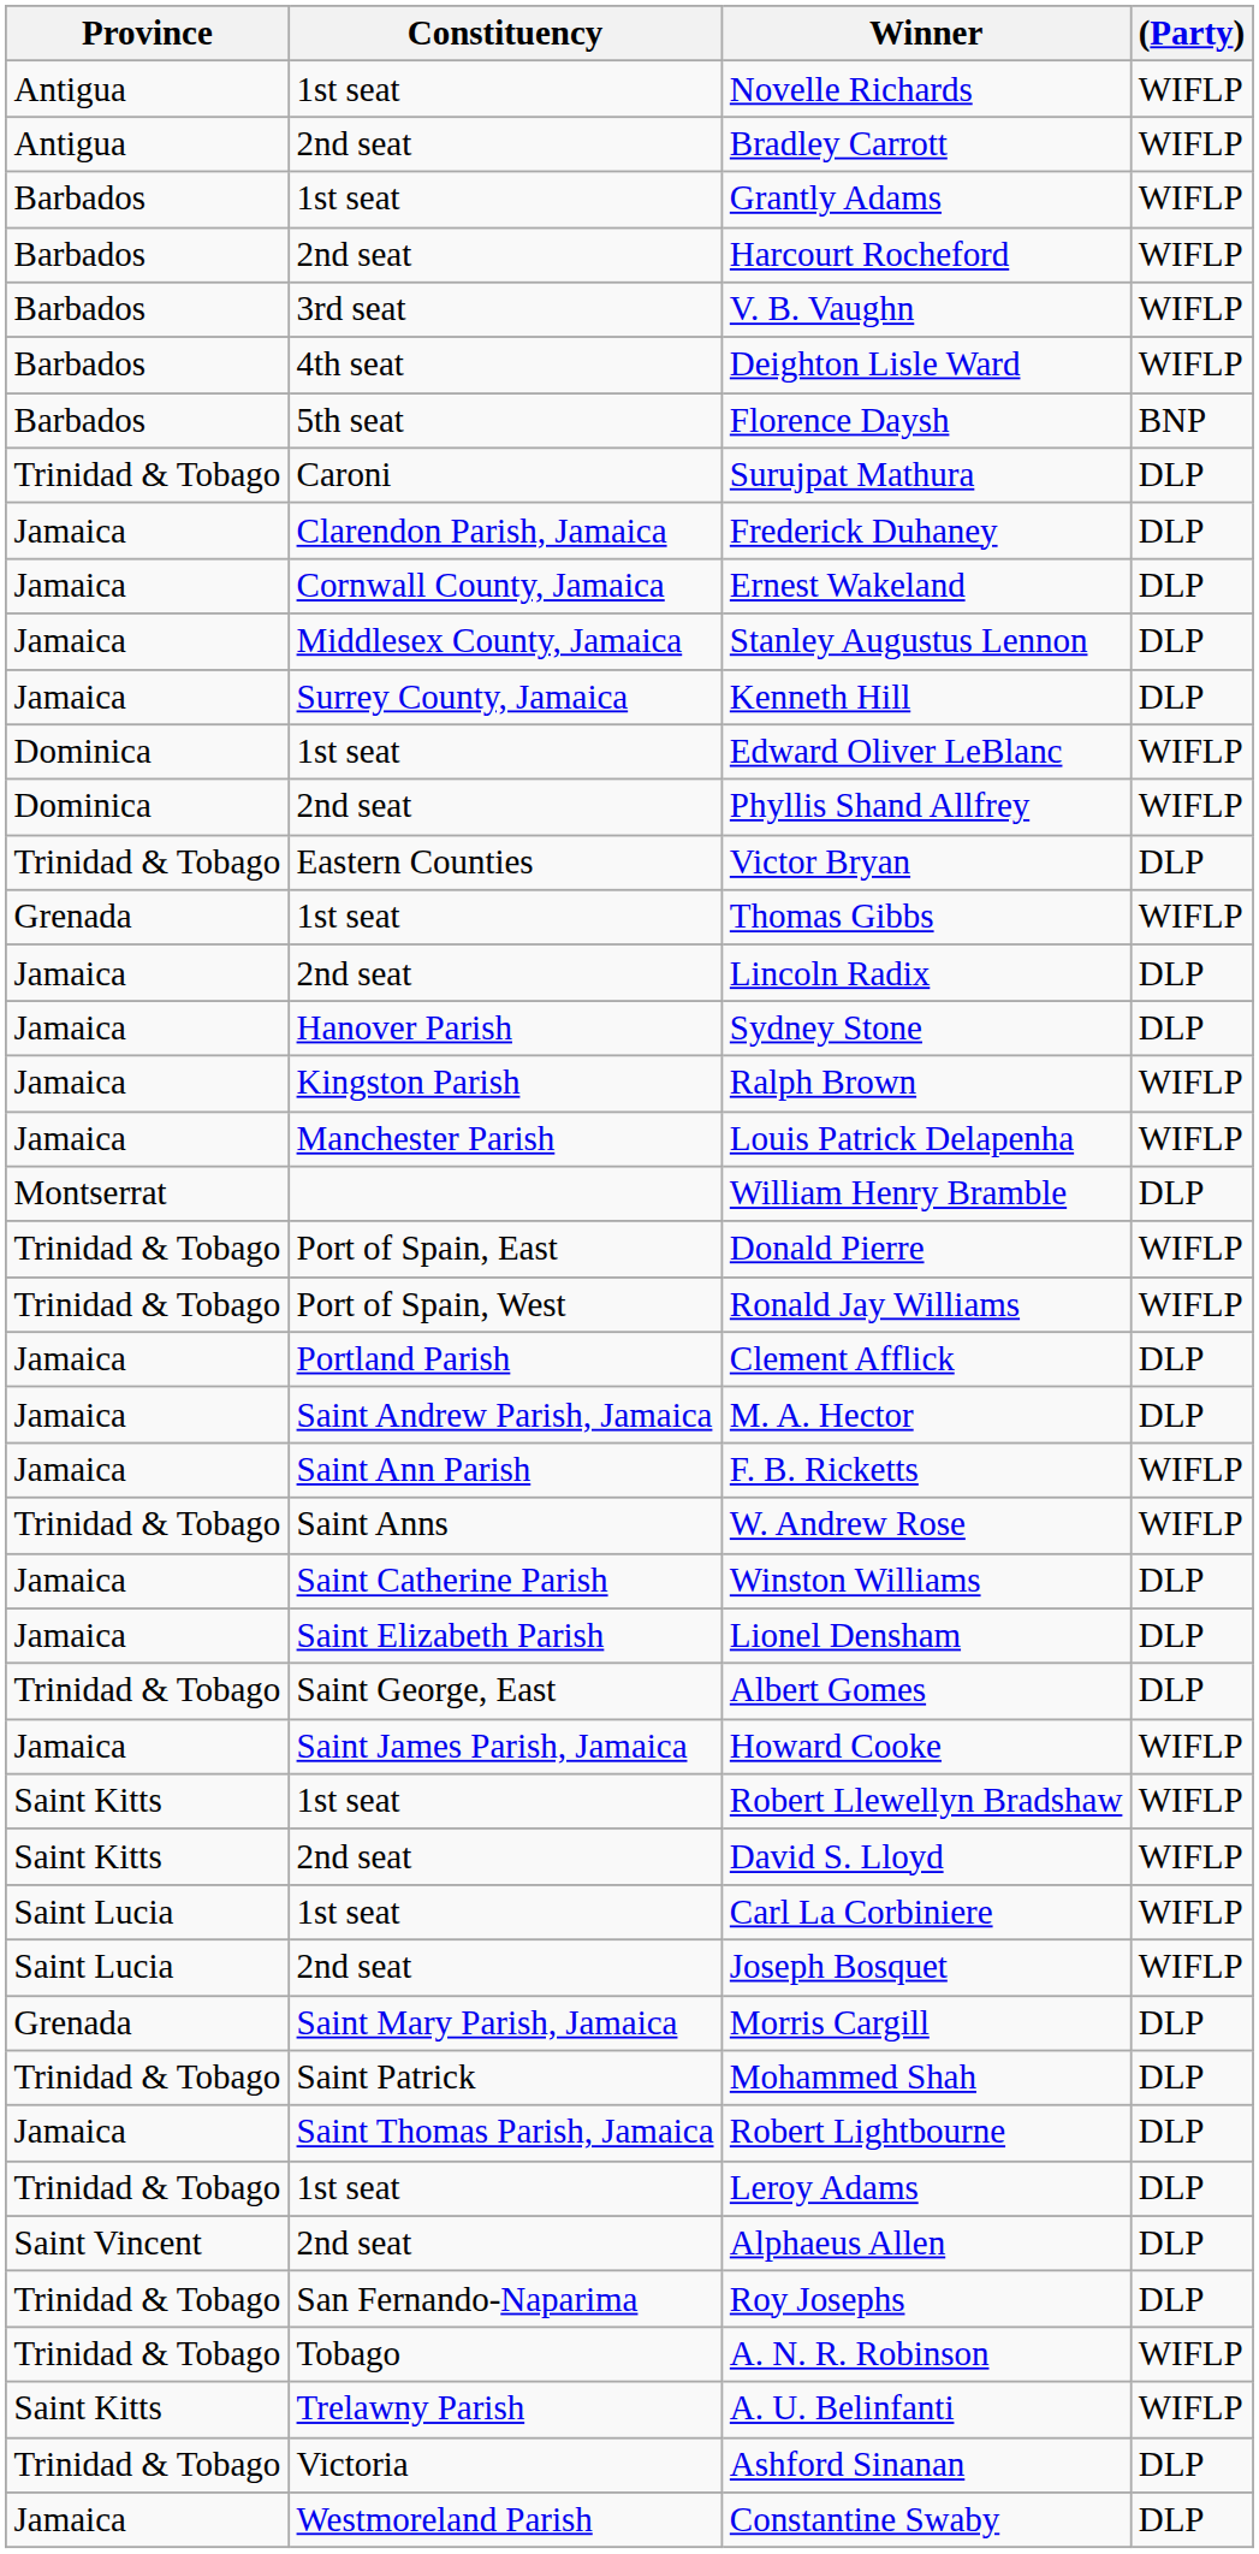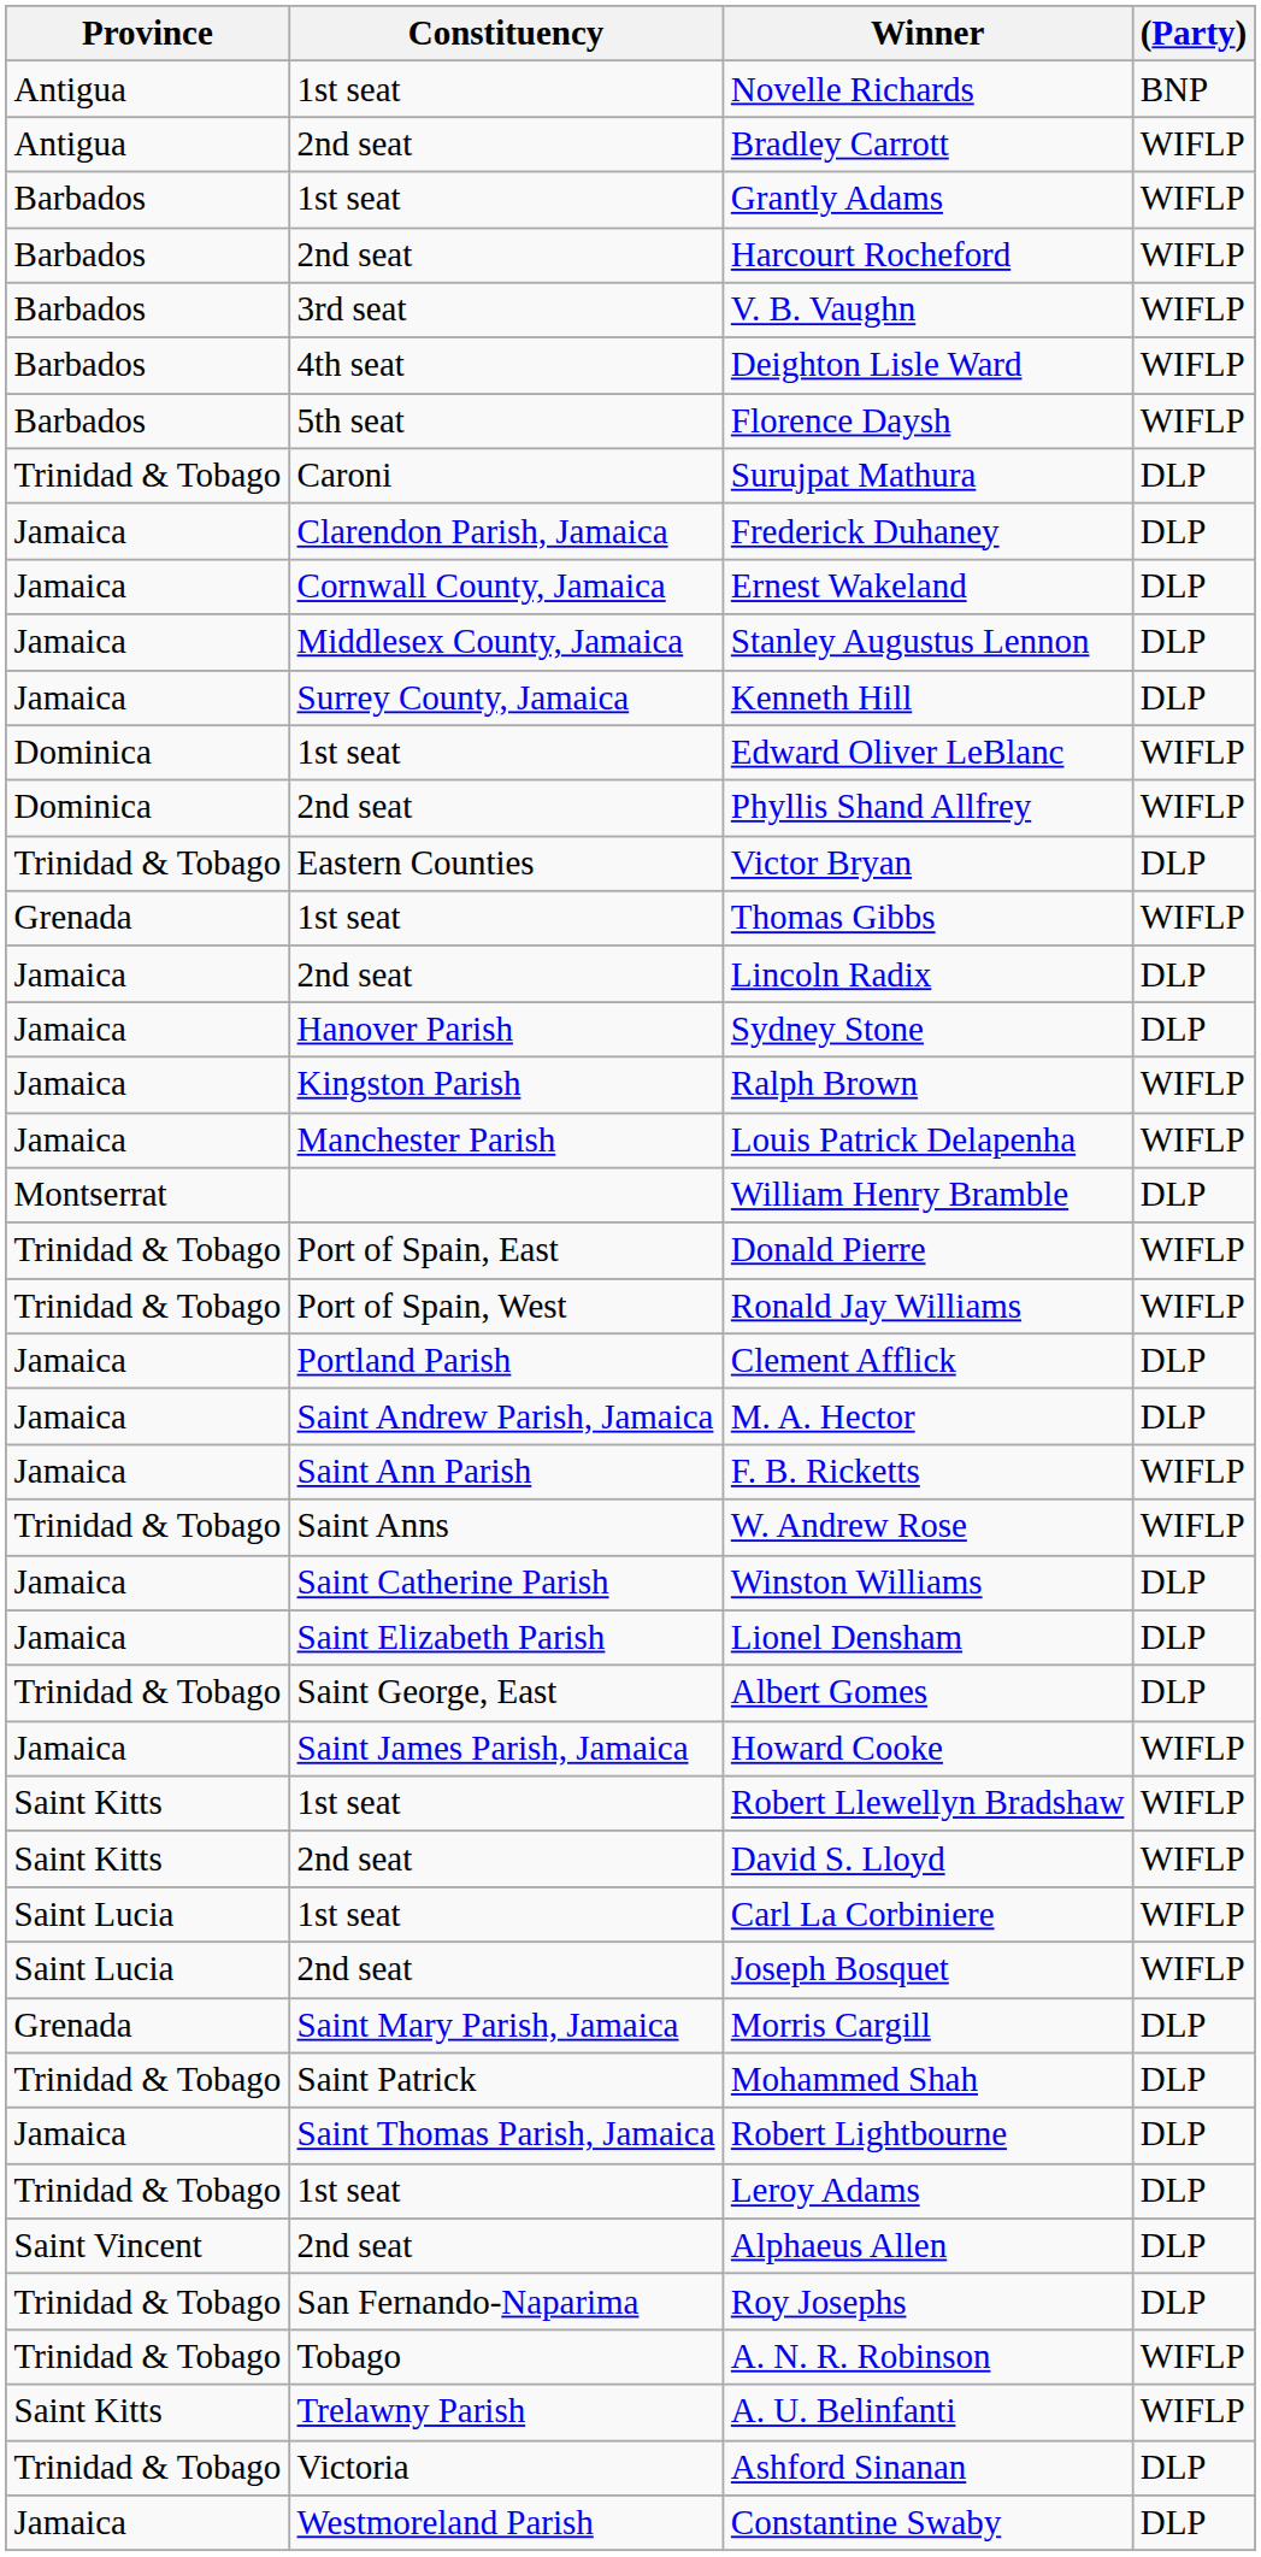 <table class="wikitable sortable">
 <tr>
 <th>Province</th>
 <th>Constituency</th>
 <th>Winner</th>
 <th>(<a href='#'>Party</a>)</th>
 </tr>
 <tr>
 <td>Antigua</td>
 <td>1st seat</td>
 <td><a href='#'>Novelle Richards</a></td>
-<td>WIFLP</td>
+<td>BNP</td>
 </tr>
 <tr>
 <td>Antigua</td>
 <td>2nd seat</td>
 <td><a href='#'>Bradley Carrott</a></td>
 <td>WIFLP</td>
 </tr>
 <tr>
 <td>Barbados</td>
 <td>1st seat</td>
 <td><a href='#'>Grantly Adams</a></td>
 <td>WIFLP</td>
 </tr>
 <tr>
 <td>Barbados</td>
 <td>2nd seat</td>
 <td><a href='#'>Harcourt Rocheford</a></td>
 <td>WIFLP</td>
 </tr>
 <tr>
 <td>Barbados</td>
 <td>3rd seat</td>
 <td><a href='#'>V. B. Vaughn</a></td>
 <td>WIFLP</td>
 </tr>
 <tr>
 <td>Barbados</td>
 <td>4th seat</td>
 <td><a href='#'>Deighton Lisle Ward</a></td>
 <td>WIFLP</td>
 </tr>
 <tr>
 <td>Barbados</td>
 <td>5th seat</td>
 <td><a href='#'>Florence Daysh</a></td>
-<td>BNP</td>
+<td>WIFLP</td>
 </tr>
 <tr>
 <td>Trinidad & Tobago</td>
 <td>Caroni</td>
 <td><a href='#'>Surujpat Mathura</a></td>
 <td>DLP</td>
 </tr>
 <tr>
 <td>Jamaica</td>
 <td><a href='#'>Clarendon Parish, Jamaica</a></td>
 <td><a href='#'>Frederick Duhaney</a></td>
 <td>DLP</td>
 </tr>
 <tr>
 <td>Jamaica</td>
 <td><a href='#'>Cornwall County, Jamaica</a></td>
 <td><a href='#'>Ernest Wakeland</a></td>
 <td>DLP</td>
 </tr>
 <tr>
 <td>Jamaica</td>
 <td><a href='#'>Middlesex County, Jamaica</a></td>
 <td><a href='#'>Stanley Augustus Lennon</a></td>
 <td>DLP</td>
 </tr>
 <tr>
 <td>Jamaica</td>
 <td><a href='#'>Surrey County, Jamaica</a></td>
 <td><a href='#'>Kenneth Hill</a></td>
 <td>DLP</td>
 </tr>
 <tr>
 <td>Dominica</td>
 <td>1st seat</td>
 <td><a href='#'>Edward Oliver LeBlanc</a></td>
 <td>WIFLP</td>
 </tr>
 <tr>
 <td>Dominica</td>
 <td>2nd seat</td>
 <td><a href='#'>Phyllis Shand Allfrey</a></td>
 <td>WIFLP</td>
 </tr>
 <tr>
 <td>Trinidad & Tobago</td>
 <td>Eastern Counties</td>
 <td><a href='#'>Victor Bryan</a></td>
 <td>DLP</td>
 </tr>
 <tr>
 <td>Grenada</td>
 <td>1st seat</td>
 <td><a href='#'>Thomas Gibbs</a></td>
 <td>WIFLP</td>
 </tr>
 <tr>
 <td>Jamaica</td>
 <td>2nd seat</td>
 <td><a href='#'>Lincoln Radix</a></td>
 <td>DLP</td>
 </tr>
 <tr>
 <td>Jamaica</td>
 <td><a href='#'>Hanover Parish</a></td>
 <td><a href='#'>Sydney Stone</a></td>
 <td>DLP</td>
 </tr>
 <tr>
 <td>Jamaica</td>
 <td><a href='#'>Kingston Parish</a></td>
 <td><a href='#'>Ralph Brown</a></td>
 <td>WIFLP</td>
 </tr>
 <tr>
 <td>Jamaica</td>
 <td><a href='#'>Manchester Parish</a></td>
 <td><a href='#'>Louis Patrick Delapenha</a></td>
 <td>WIFLP</td>
 </tr>
 <tr>
 <td>Montserrat</td>
 <td></td>
 <td><a href='#'>William Henry Bramble</a></td>
 <td>DLP</td>
 </tr>
 <tr>
 <td>Trinidad & Tobago</td>
 <td>Port of Spain, East</td>
 <td><a href='#'>Donald Pierre</a></td>
 <td>WIFLP</td>
 </tr>
 <tr>
 <td>Trinidad & Tobago</td>
 <td>Port of Spain, West</td>
 <td><a href='#'>Ronald Jay Williams</a></td>
 <td>WIFLP</td>
 </tr>
 <tr>
 <td>Jamaica</td>
 <td><a href='#'>Portland Parish</a></td>
 <td><a href='#'>Clement Afflick</a></td>
 <td>DLP</td>
 </tr>
 <tr>
 <td>Jamaica</td>
 <td><a href='#'>Saint Andrew Parish, Jamaica</a></td>
 <td><a href='#'>M. A. Hector</a></td>
 <td>DLP</td>
 </tr>
 <tr>
 <td>Jamaica</td>
 <td><a href='#'>Saint Ann Parish</a></td>
 <td><a href='#'>F. B. Ricketts</a></td>
 <td>WIFLP</td>
 </tr>
 <tr>
 <td>Trinidad & Tobago</td>
 <td>Saint Anns</td>
 <td><a href='#'>W. Andrew Rose</a></td>
 <td>WIFLP</td>
 </tr>
 <tr>
 <td>Jamaica</td>
 <td><a href='#'>Saint Catherine Parish</a></td>
 <td><a href='#'>Winston Williams</a></td>
 <td>DLP</td>
 </tr>
 <tr>
 <td>Jamaica</td>
 <td><a href='#'>Saint Elizabeth Parish</a></td>
 <td><a href='#'>Lionel Densham</a></td>
 <td>DLP</td>
 </tr>
 <tr>
 <td>Trinidad & Tobago</td>
 <td>Saint George, East</td>
 <td><a href='#'>Albert Gomes</a></td>
 <td>DLP</td>
 </tr>
 <tr>
 <td>Jamaica</td>
 <td><a href='#'>Saint James Parish, Jamaica</a></td>
 <td><a href='#'>Howard Cooke</a></td>
 <td>WIFLP</td>
 </tr>
 <tr>
 <td>Saint Kitts</td>
 <td>1st seat</td>
 <td><a href='#'>Robert Llewellyn Bradshaw</a></td>
 <td>WIFLP</td>
 </tr>
 <tr>
 <td>Saint Kitts</td>
 <td>2nd seat</td>
 <td><a href='#'>David S. Lloyd</a></td>
 <td>WIFLP</td>
 </tr>
 <tr>
 <td>Saint Lucia</td>
 <td>1st seat</td>
 <td><a href='#'>Carl La Corbiniere</a></td>
 <td>WIFLP</td>
 </tr>
 <tr>
 <td>Saint Lucia</td>
 <td>2nd seat</td>
 <td><a href='#'>Joseph Bosquet</a></td>
 <td>WIFLP</td>
 </tr>
 <tr>
 <td>Grenada</td>
 <td><a href='#'>Saint Mary Parish, Jamaica</a></td>
 <td><a href='#'>Morris Cargill</a></td>
 <td>DLP</td>
 </tr>
 <tr>
 <td>Trinidad & Tobago</td>
 <td>Saint Patrick</td>
 <td><a href='#'>Mohammed Shah</a></td>
 <td>DLP</td>
 </tr>
 <tr>
 <td>Jamaica</td>
 <td><a href='#'>Saint Thomas Parish, Jamaica</a></td>
 <td><a href='#'>Robert Lightbourne</a></td>
 <td>DLP</td>
 </tr>
 <tr>
 <td>Trinidad & Tobago</td>
 <td>1st seat</td>
 <td><a href='#'>Leroy Adams</a></td>
 <td>DLP</td>
 </tr>
 <tr>
 <td>Saint Vincent</td>
 <td>2nd seat</td>
 <td><a href='#'>Alphaeus Allen</a></td>
 <td>DLP</td>
 </tr>
 <tr>
 <td>Trinidad & Tobago</td>
 <td>San Fernando-<a href='#'>Naparima</a></td>
 <td><a href='#'>Roy Josephs</a></td>
 <td>DLP</td>
 </tr>
 <tr>
 <td>Trinidad & Tobago</td>
 <td>Tobago</td>
 <td><a href='#'>A. N. R. Robinson</a></td>
 <td>WIFLP</td>
 </tr>
 <tr>
 <td>Saint Kitts</td>
 <td><a href='#'>Trelawny Parish</a></td>
 <td><a href='#'>A. U. Belinfanti</a></td>
 <td>WIFLP</td>
 </tr>
 <tr>
 <td>Trinidad & Tobago</td>
 <td>Victoria</td>
 <td><a href='#'>Ashford Sinanan</a></td>
 <td>DLP</td>
 </tr>
 <tr>
 <td>Jamaica</td>
 <td><a href='#'>Westmoreland Parish</a></td>
 <td><a href='#'>Constantine Swaby</a></td>
 <td>DLP</td>
 </tr>
 </table>
